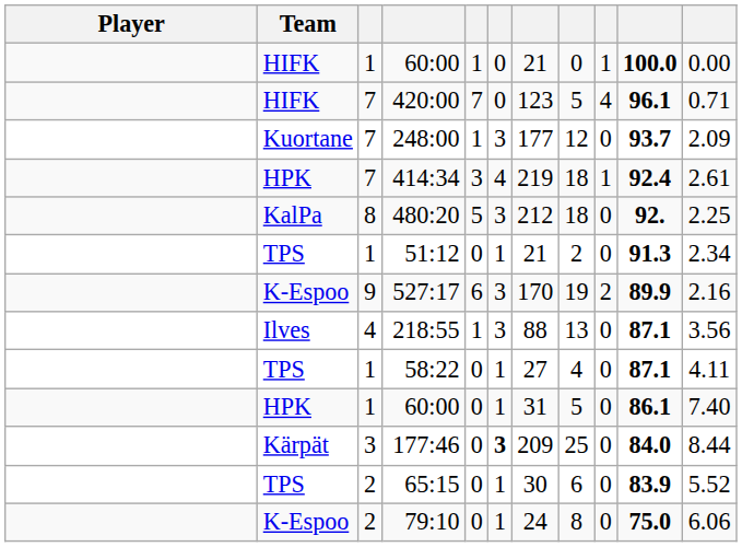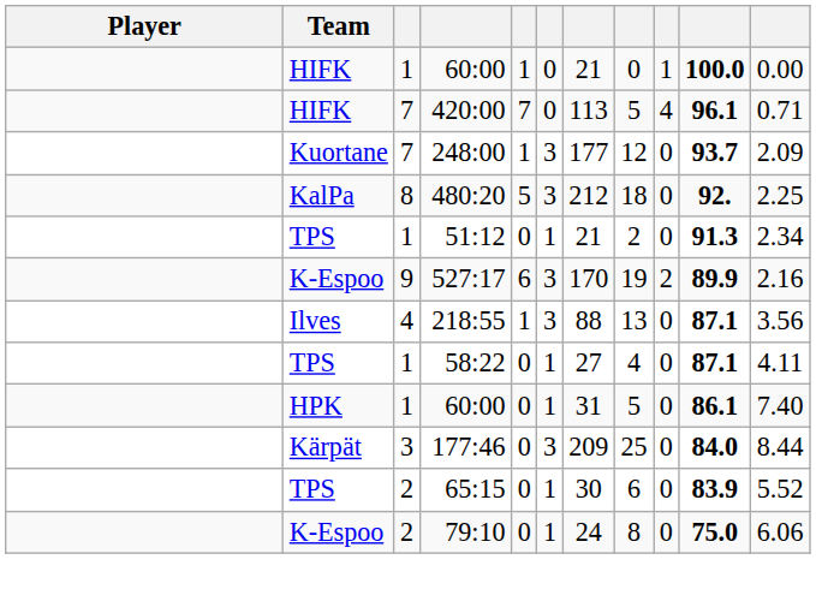 <table class="wikitable sortable" style="text-align: center">
 <tr>
 <th style="width: 10em;">Player</th>
 <th>Team</th>
 <th></th>
 <th style="width: 3em;"></th>
 <th></th>
 <th></th>
 <th></th>
 <th></th>
 <th></th>
 <th></th>
 <th></th>
 </tr>
 <tr>
 <td align="left"></td>
 <td align="left"><a href='#'>HIFK</a></td>
 <td>1</td>
 <td align="right">60:00</td>
 <td>1</td>
 <td>0</td>
 <td>21</td>
 <td>0</td>
 <td>1</td>
 <td><strong>100.0</strong></td>
 <td>0.00</td>
 </tr>
 <tr>
 <td align="left"></td>
 <td align="left"><a href='#'>HIFK</a></td>
 <td>7</td>
 <td align="right">420:00</td>
 <td>7</td>
 <td>0</td>
-<td>123</td>
+<td>113</td>
 <td>5</td>
 <td>4</td>
 <td><strong>96.1</strong></td>
 <td>0.71</td>
 </tr>
 <tr style="background:white">
 <td align="left"></td>
 <td align="left"><a href='#'>Kuortane</a></td>
 <td>7</td>
 <td align="right">248:00</td>
 <td>1</td>
 <td>3</td>
 <td>177</td>
 <td>12</td>
 <td>0</td>
 <td><strong>93.7</strong></td>
 <td>2.09</td>
-</tr>
-<tr>
-<td align="left"></td>
-<td align="left"><a href='#'>HPK</a></td>
-<td>7</td>
-<td align="right">414:34</td>
-<td>3</td>
-<td>4</td>
-<td>219</td>
-<td>18</td>
-<td>1</td>
-<td><strong>92.4</strong></td>
-<td>2.61</td>
 </tr>
 <tr>
 <td align="left"></td>
 <td align="left"><a href='#'>KalPa</a></td>
 <td>8</td>
 <td align="right">480:20</td>
 <td>5</td>
 <td>3</td>
 <td>212</td>
 <td>18</td>
 <td>0</td>
 <td><strong>92.</strong></td>
 <td>2.25</td>
 </tr>
 <tr style="background:white">
 <td align="left"></td>
 <td align="left"><a href='#'>TPS</a></td>
 <td>1</td>
 <td align="right">51:12</td>
 <td>0</td>
 <td>1</td>
 <td>21</td>
 <td>2</td>
 <td>0</td>
 <td><strong>91.3</strong></td>
 <td>2.34</td>
 </tr>
 <tr>
 <td align="left"></td>
 <td align="left"><a href='#'>K-Espoo</a></td>
 <td>9</td>
 <td align="right">527:17</td>
 <td>6</td>
 <td>3</td>
 <td>170</td>
 <td>19</td>
 <td>2</td>
 <td><strong>89.9</strong></td>
 <td>2.16</td>
 </tr>
 <tr style="background:white">
 <td align="left"></td>
 <td align="left"><a href='#'>Ilves</a></td>
 <td>4</td>
 <td align="right">218:55</td>
 <td>1</td>
 <td>3</td>
 <td>88</td>
 <td>13</td>
 <td>0</td>
 <td><strong>87.1</strong></td>
 <td>3.56</td>
 </tr>
 <tr style="background:white">
 <td align="left"></td>
 <td align="left"><a href='#'>TPS</a></td>
 <td>1</td>
 <td align="right">58:22</td>
 <td>0</td>
 <td>1</td>
 <td>27</td>
 <td>4</td>
 <td>0</td>
 <td><strong>87.1</strong></td>
 <td>4.11</td>
 </tr>
 <tr>
 <td align="left"></td>
 <td align="left"><a href='#'>HPK</a></td>
 <td>1</td>
 <td align="right">60:00</td>
 <td>0</td>
 <td>1</td>
 <td>31</td>
 <td>5</td>
 <td>0</td>
 <td><strong>86.1</strong></td>
 <td>7.40</td>
 </tr>
 <tr style="background:white">
 <td align="left"></td>
 <td align="left"><a href='#'>Kärpät</a></td>
 <td>3</td>
 <td align="right">177:46</td>
 <td>0</td>
-<td><strong>3</strong></td>
+<td>3</td>
 <td>209</td>
 <td>25</td>
 <td>0</td>
 <td><strong>84.0</strong></td>
 <td>8.44</td>
 </tr>
 <tr style="background:white">
 <td align="left"></td>
 <td align="left"><a href='#'>TPS</a></td>
 <td>2</td>
 <td align="right">65:15</td>
 <td>0</td>
 <td>1</td>
 <td>30</td>
 <td>6</td>
 <td>0</td>
 <td><strong>83.9</strong></td>
 <td>5.52</td>
 </tr>
 <tr>
 <td align="left"></td>
 <td align="left"><a href='#'>K-Espoo</a></td>
 <td>2</td>
 <td align="right">79:10</td>
 <td>0</td>
 <td>1</td>
 <td>24</td>
 <td>8</td>
 <td>0</td>
 <td><strong>75.0</strong></td>
 <td>6.06</td>
 </tr>
 </table>
